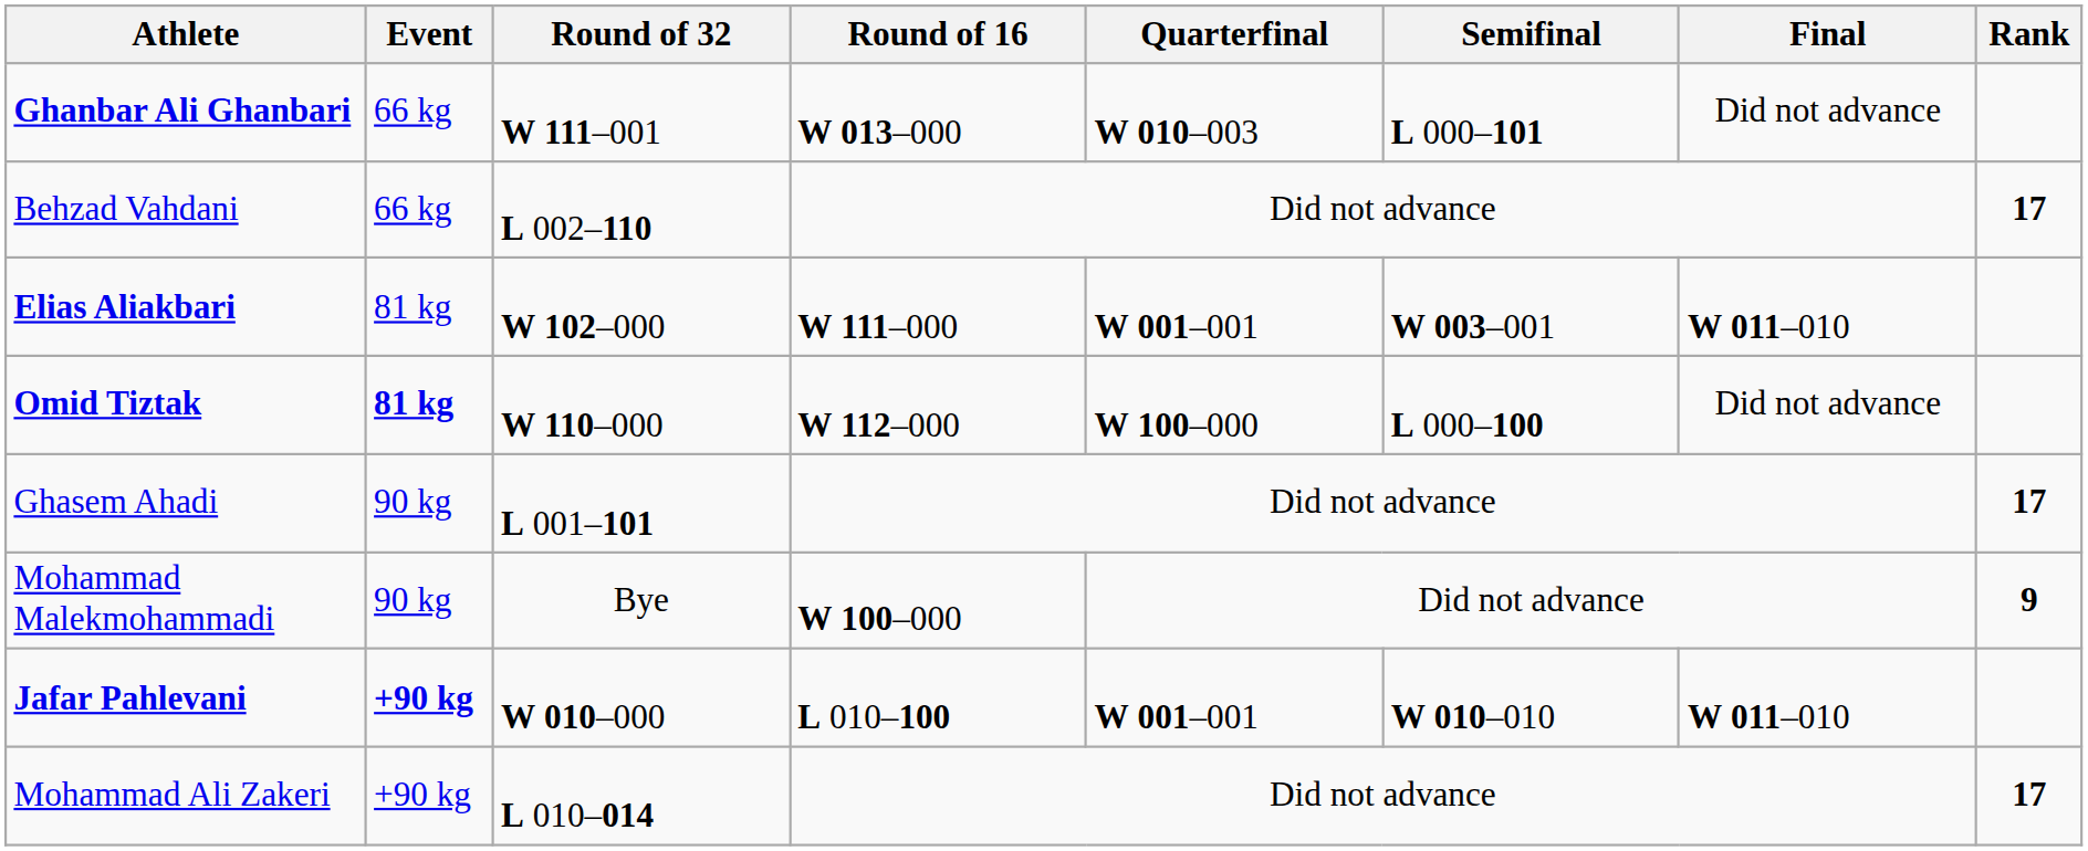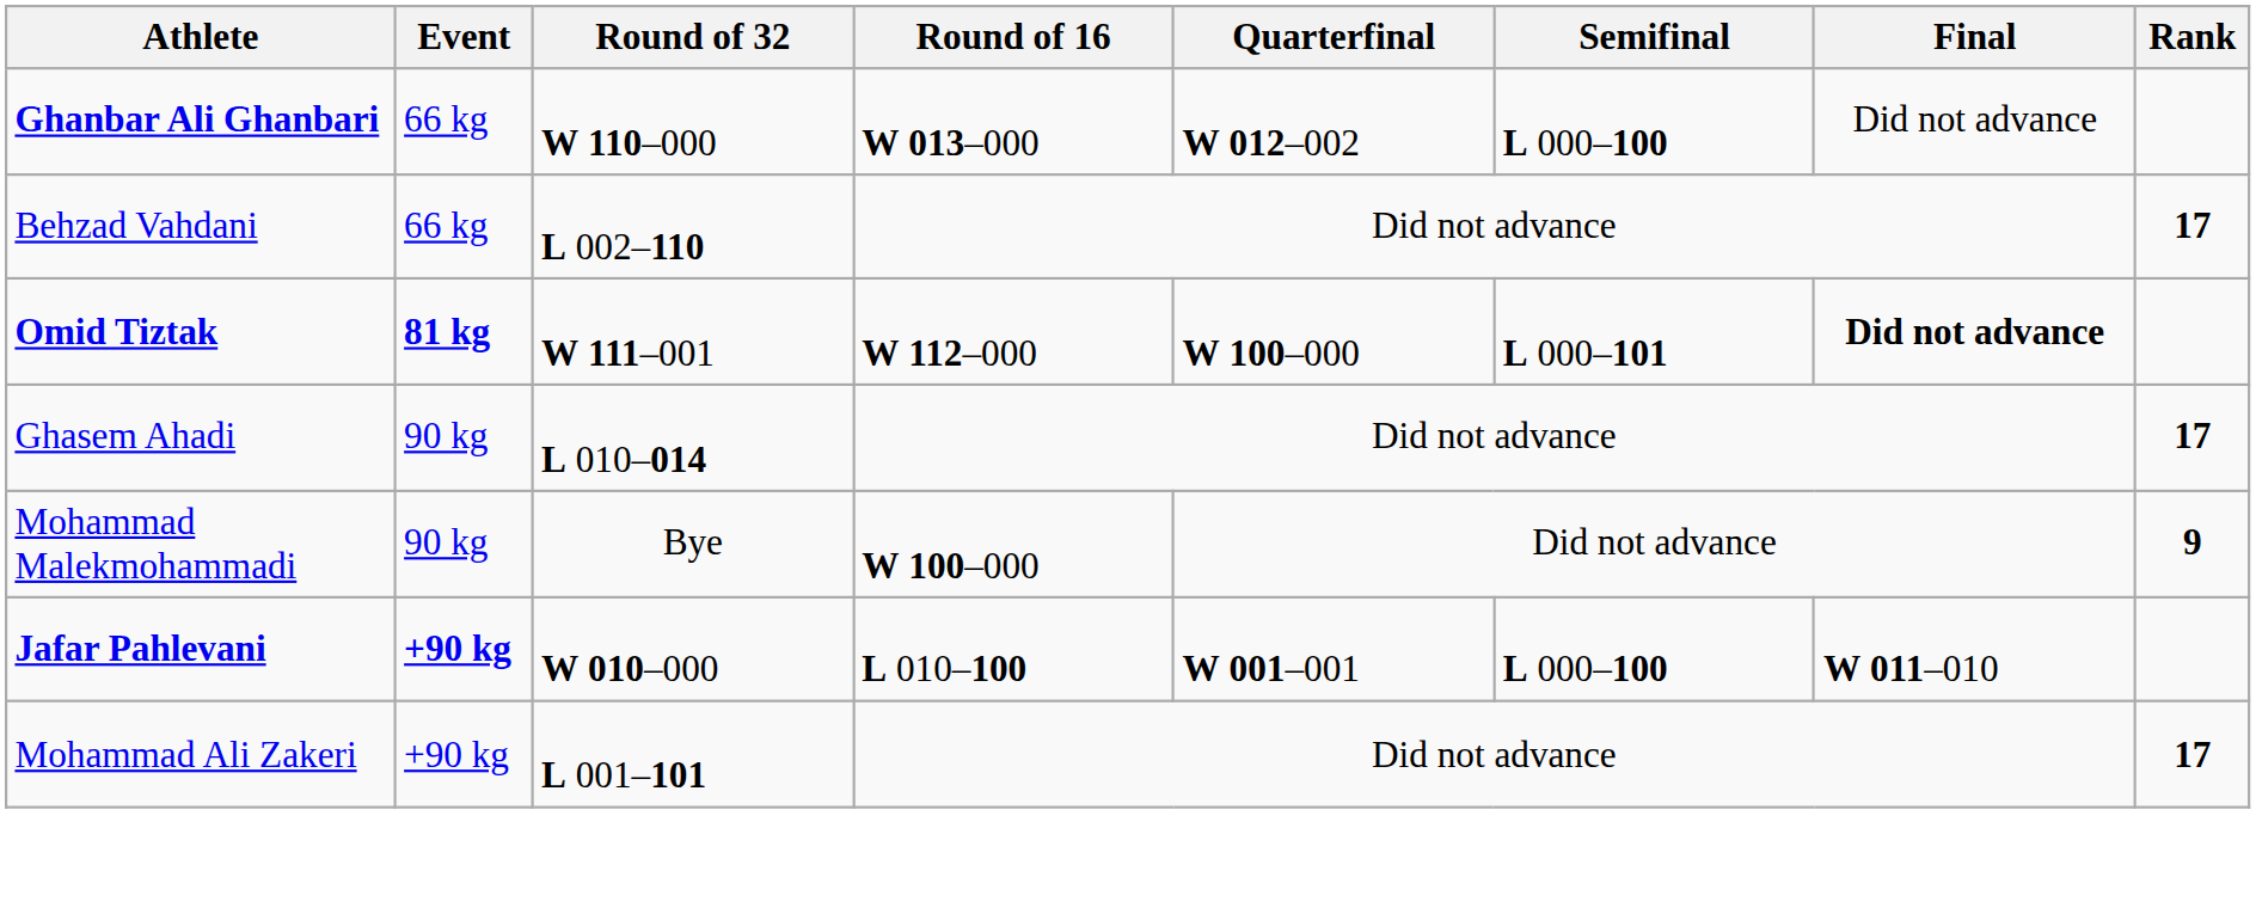 <table class="wikitable" width="98%" style="text-align:left; font-size:90%">
 <tr>
 <th width="17%">Athlete</th>
 <th width="6%">Event</th>
 <th width="14%">Round of 32</th>
 <th width="14%">Round of 16</th>
 <th width="14%">Quarterfinal</th>
 <th width="14%">Semifinal</th>
 <th width="14%">Final</th>
 <th width="5%">Rank</th>
 </tr>
 <tr>
 <td><strong><a href='#'>Ghanbar Ali Ghanbari</a></strong></td>
 <td><a href='#'>66 kg</a></td>
-<td><br><strong>W</strong> <strong>111</strong>–001</td>
+<td><br><strong>W</strong> <strong>110</strong>–000</td>
 <td><br><strong>W</strong> <strong>013</strong>–000</td>
-<td><br><strong>W</strong> <strong>010</strong>–003</td>
-<td><br><strong>L</strong> 000–<strong>101</strong></td>
+<td><br><strong>W</strong> <strong>012</strong>–002</td>
+<td><br><strong>L</strong> 000–<strong>100</strong></td>
 <td align=center>Did not advance</td>
 <td align=center></td>
 </tr>
 <tr>
 <td><a href='#'>Behzad Vahdani</a></td>
 <td><a href='#'>66 kg</a></td>
 <td><br><strong>L</strong> 002–<strong>110</strong></td>
 <td colspan=4 align=center>Did not advance</td>
 <td align=center><strong>17</strong></td>
 </tr>
 <tr>
-<td><strong><a href='#'>Elias Aliakbari</a></strong></td>
-<td><a href='#'>81 kg</a></td>
-<td><br><strong>W</strong> <strong>102</strong>–000</td>
-<td><br><strong>W</strong> <strong>111</strong>–000</td>
-<td><br><strong>W</strong> <strong>001</strong>–001</td>
-<td><br><strong>W</strong> <strong>003</strong>–001</td>
-<td><br><strong>W</strong> <strong>011</strong>–010</td>
-<td align=center></td>
-</tr>
-<tr>
 <td><strong><a href='#'>Omid Tiztak</a></strong></td>
 <td><strong><a href='#'>81 kg</a></strong></td>
-<td><br><strong>W</strong> <strong>110</strong>–000</td>
+<td><br><strong>W</strong> <strong>111</strong>–001</td>
 <td><br><strong>W</strong> <strong>112</strong>–000</td>
 <td><br><strong>W</strong> <strong>100</strong>–000</td>
-<td><br><strong>L</strong> 000–<strong>100</strong></td>
-<td align=center>Did not advance</td>
+<td><br><strong>L</strong> 000–<strong>101</strong></td>
+<td align=center><strong>Did not advance</strong></td>
 <td align=center></td>
 </tr>
 <tr>
 <td><a href='#'>Ghasem Ahadi</a></td>
 <td><a href='#'>90 kg</a></td>
-<td><br><strong>L</strong> 001–<strong>101</strong></td>
+<td><br><strong>L</strong> 010–<strong>014</strong></td>
 <td colspan=4 align=center>Did not advance</td>
 <td align=center><strong>17</strong></td>
 </tr>
 <tr>
 <td><a href='#'>Mohammad Malekmohammadi</a></td>
 <td><a href='#'>90 kg</a></td>
 <td align=center>Bye</td>
 <td><br><strong>W</strong> <strong>100</strong>–000</td>
 <td colspan=3 align=center>Did not advance</td>
 <td align=center><strong>9</strong></td>
 </tr>
 <tr>
 <td><strong><a href='#'>Jafar Pahlevani</a></strong></td>
 <td><strong><a href='#'>+90 kg</a></strong></td>
 <td><br><strong>W</strong> <strong>010</strong>–000</td>
 <td><br><strong>L</strong> 010–<strong>100</strong></td>
 <td><br><strong>W</strong> <strong>001</strong>–001</td>
-<td><br><strong>W</strong> <strong>010</strong>–010</td>
+<td><br><strong>L</strong> 000–<strong>100</strong></td>
 <td><br><strong>W</strong> <strong>011</strong>–010</td>
 <td align=center></td>
 </tr>
 <tr>
 <td><a href='#'>Mohammad Ali Zakeri</a></td>
 <td><a href='#'>+90 kg</a></td>
-<td><br><strong>L</strong> 010–<strong>014</strong></td>
+<td><br><strong>L</strong> 001–<strong>101</strong></td>
 <td colspan=4 align=center>Did not advance</td>
 <td align=center><strong>17</strong></td>
 </tr>
 </table>
